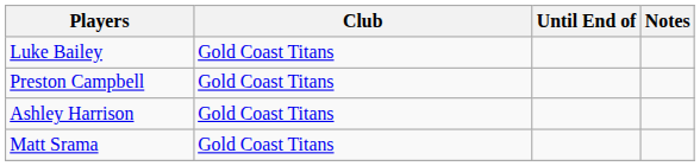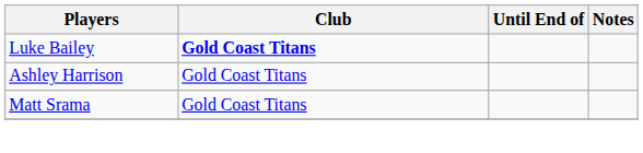 <table class="wikitable" style="font-size:90%">
 <tr bgcolor="#efefef">
 <th style="width:9.5em">Players</th>
 <th style="width:17.5em">Club</th>
 <th>Until End of</th>
 <th>Notes</th>
 </tr>
 <tr>
 <td><a href='#'>Luke Bailey</a></td>
-<td> <a href='#'>Gold Coast Titans</a></td>
-<td></td>
-<td></td>
-</tr>
-<tr>
-<td><a href='#'>Preston Campbell</a></td>
-<td> <a href='#'>Gold Coast Titans</a></td>
+<td><strong> <a href='#'>Gold Coast Titans</a></strong></td>
 <td></td>
 <td></td>
 </tr>
 <tr>
 <td><a href='#'>Ashley Harrison</a></td>
 <td> <a href='#'>Gold Coast Titans</a></td>
 <td></td>
 <td></td>
 </tr>
 <tr>
 <td><a href='#'>Matt Srama</a></td>
 <td> <a href='#'>Gold Coast Titans</a></td>
 <td></td>
 <td></td>
 </tr>
 <tr>
 </tr>
 </table>
